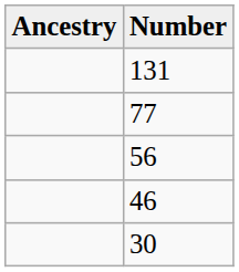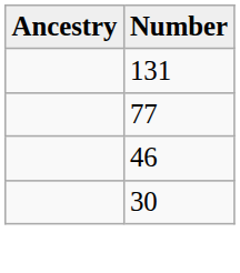 <table style="float: center;" class="wikitable">
 <tr>
 <th style="background:#efefef;">Ancestry</th>
 <th style="background:#efefef;">Number</th>
 </tr>
 <tr>
 <td></td>
 <td>131</td>
 </tr>
 <tr>
 <td></td>
 <td>77</td>
 </tr>
 <tr>
 <td></td>
-<td>56</td>
-</tr>
-<tr>
-<td></td>
 <td>46</td>
 </tr>
 <tr>
 <td></td>
 <td>30</td>
 </tr>
 </table>
